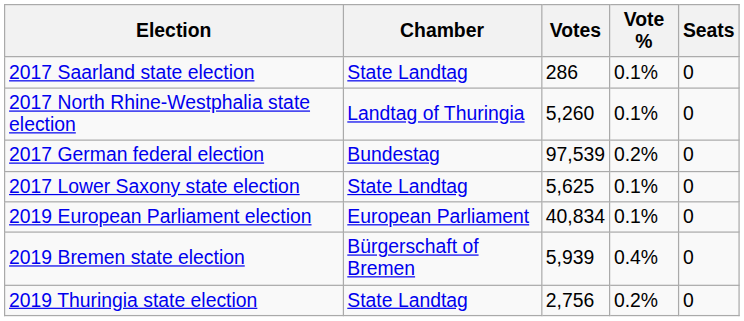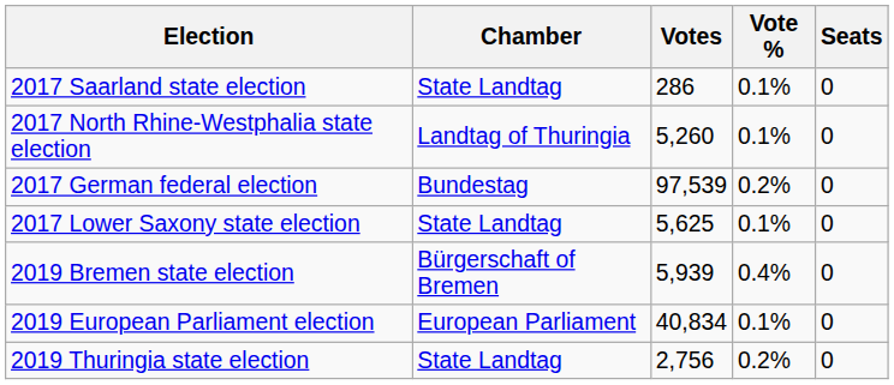 <table class="wikitable">
 <tr>
 <th>Election</th>
 <th>Chamber</th>
 <th>Votes</th>
 <th>Vote %</th>
 <th>Seats</th>
 </tr>
 <tr>
 <td><a href='#'>2017 Saarland state election</a></td>
 <td><a href='#'>State Landtag</a></td>
 <td style="text-align: left;">286</td>
 <td> 0.1%</td>
 <td>0</td>
 </tr>
 <tr>
 <td><a href='#'>2017 North Rhine-Westphalia state election</a></td>
 <td><a href='#'>Landtag of Thuringia</a></td>
 <td style="text-align: left;">5,260</td>
 <td> 0.1%</td>
 <td>0</td>
 </tr>
 <tr>
 <td><a href='#'>2017 German federal election</a></td>
 <td><a href='#'>Bundestag</a></td>
 <td style="text-align: right;">97,539</td>
 <td> 0.2%</td>
 <td>0</td>
 </tr>
 <tr>
 <td><a href='#'>2017 Lower Saxony state election</a></td>
 <td><a href='#'>State Landtag</a></td>
 <td style="text-align: left;">5,625</td>
 <td> 0.1%</td>
 <td>0</td>
 </tr>
 <tr>
+<td><a href='#'>2019 Bremen state election</a></td>
+<td><a href='#'>Bürgerschaft of Bremen</a></td>
+<td style="text-align: left;">5,939</td>
+<td> 0.4%</td>
+<td>0</td>
+</tr>
+<tr>
 <td><a href='#'>2019 European Parliament election</a></td>
 <td><a href='#'>European Parliament</a></td>
 <td style="text-align: right;">40,834</td>
 <td> 0.1%</td>
-<td>0</td>
-</tr>
-<tr>
-<td><a href='#'>2019 Bremen state election</a></td>
-<td><a href='#'>Bürgerschaft of Bremen</a></td>
-<td style="text-align: left;">5,939</td>
-<td> 0.4%</td>
 <td>0</td>
 </tr>
 <tr>
 <td><a href='#'>2019 Thuringia state election</a></td>
 <td><a href='#'>State Landtag</a></td>
 <td style="text-align: left;">2,756</td>
 <td> 0.2%</td>
 <td>0</td>
 </tr>
 </table>
